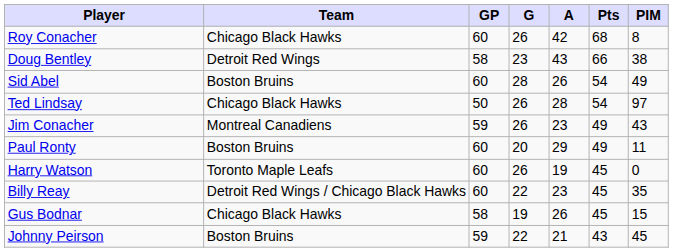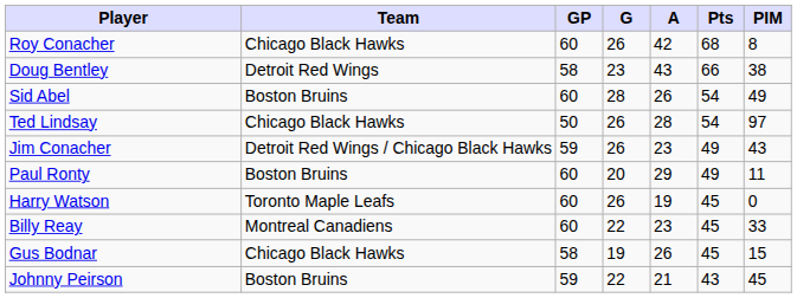 <table class="wikitable">
 <tr>
 <th style="background:#ddf; width:30%;">Player</th>
 <th style="background:#ddf; width:40%;">Team</th>
 <th style="background:#ddf; width:6%;">GP</th>
 <th style="background:#ddf; width:6%;">G</th>
 <th style="background:#ddf; width:6%;">A</th>
 <th style="background:#ddf; width:6%;">Pts</th>
 <th style="background:#ddf; width:6%;">PIM</th>
 </tr>
 <tr>
 <td><a href='#'>Roy Conacher</a></td>
 <td>Chicago Black Hawks</td>
 <td>60</td>
 <td>26</td>
 <td>42</td>
 <td>68</td>
 <td>8</td>
 </tr>
 <tr>
 <td><a href='#'>Doug Bentley</a></td>
 <td>Detroit Red Wings</td>
 <td>58</td>
 <td>23</td>
 <td>43</td>
 <td>66</td>
 <td>38</td>
 </tr>
 <tr>
 <td><a href='#'>Sid Abel</a></td>
 <td>Boston Bruins</td>
 <td>60</td>
 <td>28</td>
 <td>26</td>
 <td>54</td>
 <td>49</td>
 </tr>
 <tr>
 <td><a href='#'>Ted Lindsay</a></td>
 <td>Chicago Black Hawks</td>
 <td>50</td>
 <td>26</td>
 <td>28</td>
 <td>54</td>
 <td>97</td>
 </tr>
 <tr>
 <td><a href='#'>Jim Conacher</a></td>
-<td>Montreal Canadiens</td>
+<td>Detroit Red Wings / Chicago Black Hawks</td>
 <td>59</td>
 <td>26</td>
 <td>23</td>
 <td>49</td>
 <td>43</td>
 </tr>
 <tr>
 <td><a href='#'>Paul Ronty</a></td>
 <td>Boston Bruins</td>
 <td>60</td>
 <td>20</td>
 <td>29</td>
 <td>49</td>
 <td>11</td>
 </tr>
 <tr>
 <td><a href='#'>Harry Watson</a></td>
 <td>Toronto Maple Leafs</td>
 <td>60</td>
 <td>26</td>
 <td>19</td>
 <td>45</td>
 <td>0</td>
 </tr>
 <tr>
 <td><a href='#'>Billy Reay</a></td>
-<td>Detroit Red Wings / Chicago Black Hawks</td>
+<td>Montreal Canadiens</td>
 <td>60</td>
 <td>22</td>
 <td>23</td>
 <td>45</td>
-<td>35</td>
+<td>33</td>
 </tr>
 <tr>
 <td><a href='#'>Gus Bodnar</a></td>
 <td>Chicago Black Hawks</td>
 <td>58</td>
 <td>19</td>
 <td>26</td>
 <td>45</td>
 <td>15</td>
 </tr>
 <tr>
 <td><a href='#'>Johnny Peirson</a></td>
 <td>Boston Bruins</td>
 <td>59</td>
 <td>22</td>
 <td>21</td>
 <td>43</td>
 <td>45</td>
 </tr>
 </table>
